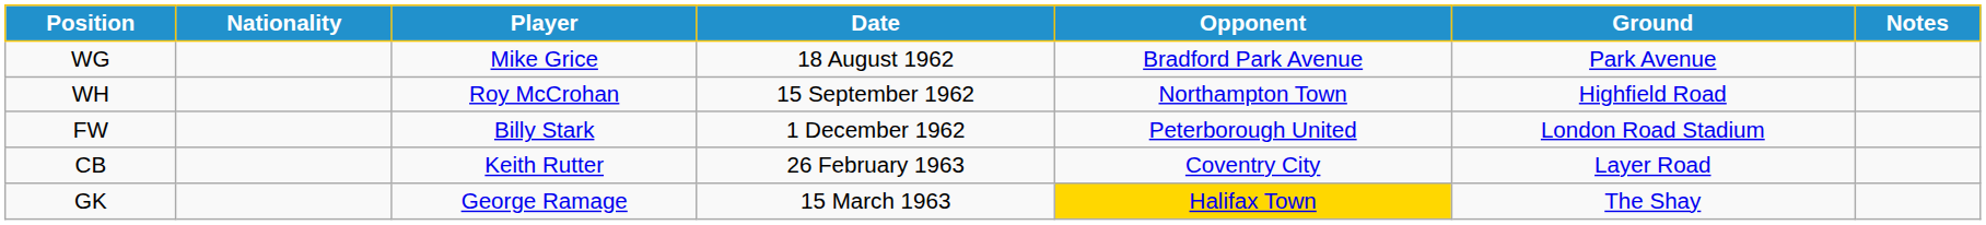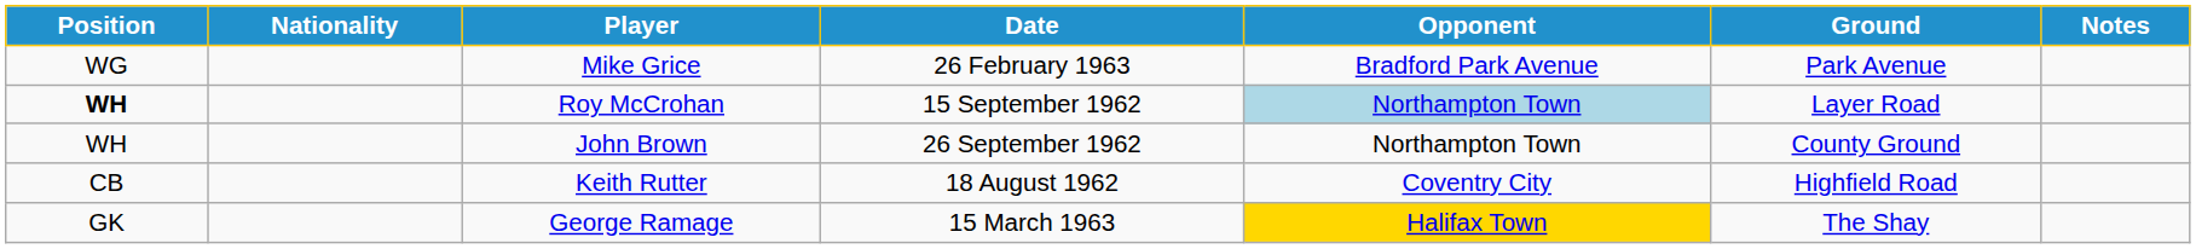 <table class="wikitable" style="text-align:center; font-size:90%; width:100%;">
 <tr>
 <th style="background:#2191CC; color:white; border:1px solid #F7C408; text-align:center;">Position</th>
 <th style="background:#2191CC; color:white; border:1px solid #F7C408; text-align:center;">Nationality</th>
 <th style="background:#2191CC; color:white; border:1px solid #F7C408; text-align:center;">Player</th>
 <th style="background:#2191CC; color:white; border:1px solid #F7C408; text-align:center;">Date</th>
 <th style="background:#2191CC; color:white; border:1px solid #F7C408; text-align:center;">Opponent</th>
 <th style="background:#2191CC; color:white; border:1px solid #F7C408; text-align:center;">Ground</th>
 <th style="background:#2191CC; color:white; border:1px solid #F7C408; text-align:center;">Notes</th>
 </tr>
 <tr>
 <td>WG</td>
 <td></td>
 <td><a href='#'>Mike Grice</a></td>
-<td>18 August 1962</td>
+<td>26 February 1963</td>
 <td><a href='#'>Bradford Park Avenue</a></td>
 <td><a href='#'>Park Avenue</a></td>
 <td></td>
 </tr>
 <tr>
-<td>WH</td>
+<td><strong>WH</strong></td>
 <td></td>
 <td><a href='#'>Roy McCrohan</a></td>
 <td>15 September 1962</td>
-<td><a href='#'>Northampton Town</a></td>
-<td><a href='#'>Highfield Road</a></td>
+<td style="background: lightblue;"><a href='#'>Northampton Town</a></td>
+<td><a href='#'>Layer Road</a></td>
 <td></td>
 </tr>
 <tr>
-<td>FW</td>
+<td>WH</td>
 <td></td>
-<td><a href='#'>Billy Stark</a></td>
-<td>1 December 1962</td>
-<td><a href='#'>Peterborough United</a></td>
-<td><a href='#'>London Road Stadium</a></td>
+<td><a href='#'>John Brown</a></td>
+<td>26  September 1962</td>
+<td>Northampton Town</td>
+<td><a href='#'>County Ground</a></td>
 <td></td>
 </tr>
 <tr>
 <td>CB</td>
 <td></td>
 <td><a href='#'>Keith Rutter</a></td>
-<td>26 February 1963</td>
+<td>18 August 1962</td>
 <td><a href='#'>Coventry City</a></td>
-<td><a href='#'>Layer Road</a></td>
+<td><a href='#'>Highfield Road</a></td>
 <td></td>
 </tr>
 <tr>
 <td>GK</td>
 <td></td>
 <td><a href='#'>George Ramage</a></td>
 <td>15 March 1963</td>
 <td style="background: gold;"><a href='#'>Halifax Town</a></td>
 <td><a href='#'>The Shay</a></td>
 <td></td>
 </tr>
 </table>
